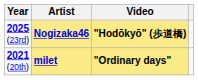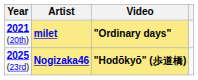 <table class="sortable wikitable">
 <tr>
 <th>Year</th>
 <th>Artist</th>
 <th>Video</th>
 <th></th>
 </tr>
 <tr>
+<td style="text-align:center"><strong><a href='#'>2021</a></strong><br><small>(<a href='#'>20th</a>)</small></td>
+<td style="background:#FAEB86"><strong><a href='#'>milet</a></strong></td>
+<td style="background:#FAEB86"><strong>"Ordinary days"</strong></td>
+<td></td>
+</tr>
+<tr>
 <td style="text-align:center"><strong><a href='#'>2025</a></strong><br><small>(<a href='#'>23rd</a>)</small></td>
 <td style="background:#FAEB86"><strong><a href='#'>Nogizaka46</a></strong></td>
 <td style="background:#FAEB86"><strong>"Hodōkyō" (歩道橋)</strong></td>
 <td></td>
 </tr>
-<tr>
-<td style="text-align:center"><strong><a href='#'>2021</a></strong><br><small>(<a href='#'>20th</a>)</small></td>
-<td style="background:#FAEB86"><strong><a href='#'>milet</a></strong></td>
-<td style="background:#FAEB86"><strong>"Ordinary days"</strong></td>
-<td></td>
-</tr>
 </table>
